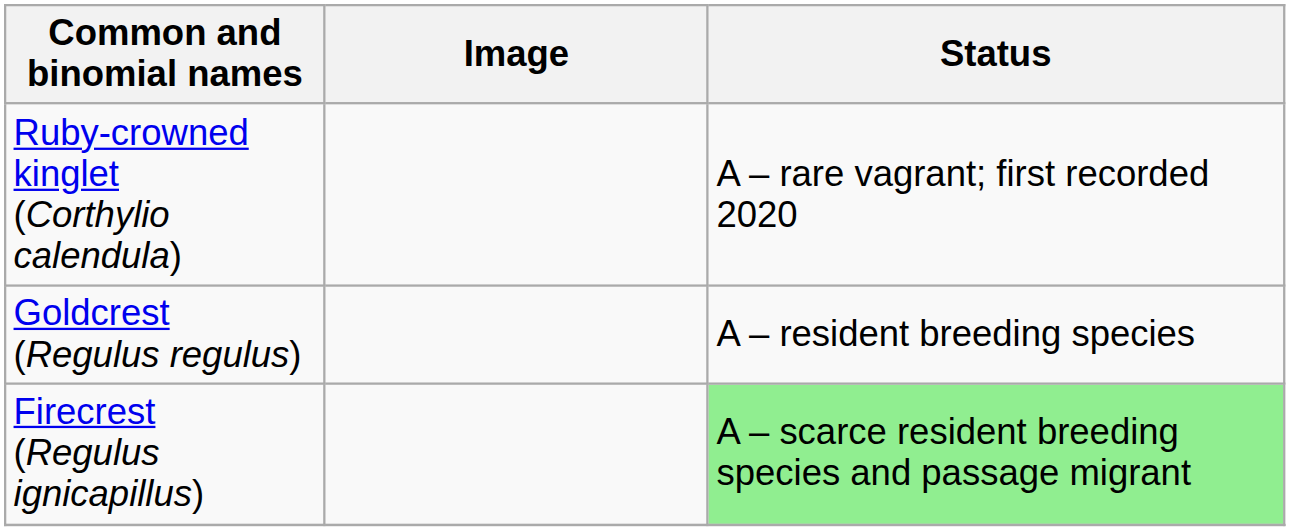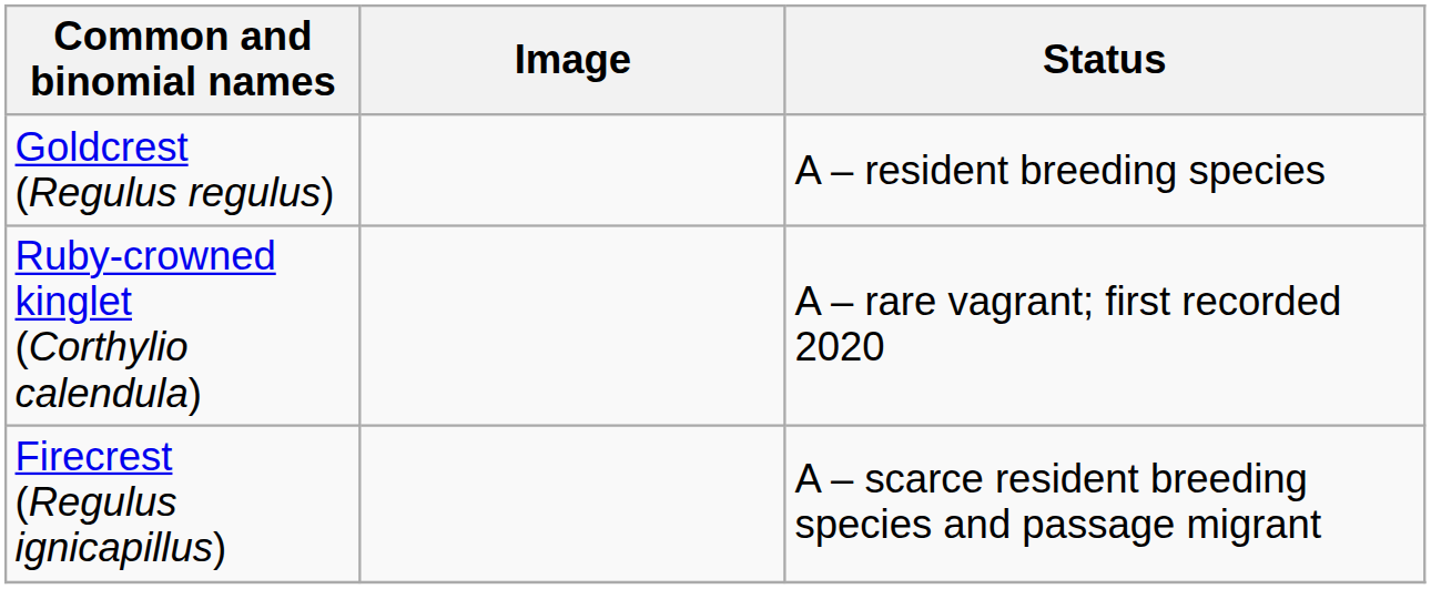 <table width=90% class="wikitable">
 <tr>
 <th width=25%>Common and binomial names</th>
 <th width=30%>Image</th>
 <th width=45%>Status</th>
 </tr>
 <tr>
+<td><a href='#'>Goldcrest</a><br>(<em>Regulus regulus</em>)</td>
+<td></td>
+<td>A – resident breeding species</td>
+</tr>
+<tr>
 <td><a href='#'>Ruby-crowned kinglet</a><br>(<em>Corthylio calendula</em>)</td>
 <td></td>
 <td>A – rare vagrant; first recorded 2020</td>
 </tr>
 <tr>
-<td><a href='#'>Goldcrest</a><br>(<em>Regulus regulus</em>)</td>
-<td></td>
-<td>A – resident breeding species</td>
-</tr>
-<tr>
 <td><a href='#'>Firecrest</a><br>(<em>Regulus ignicapillus</em>)</td>
 <td></td>
-<td style="background: lightgreen;">A – scarce resident breeding species and passage migrant</td>
+<td>A – scarce resident breeding species and passage migrant</td>
 </tr>
 <tr>
 </tr>
 </table>
